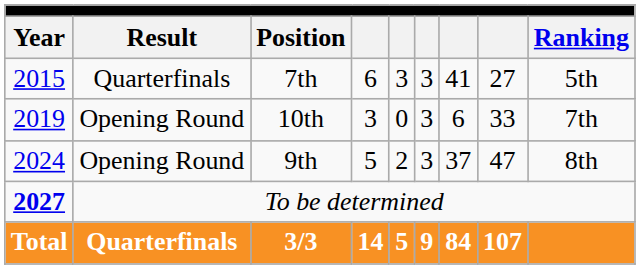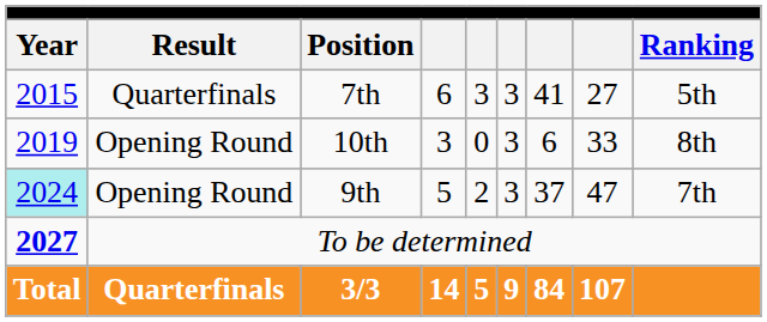 <table class="wikitable" style="text-align: center;">
 <tr>
 <th colspan="9" style="background:black;"><a href='#'></a> </th>
 </tr>
 <tr>
 <th scope="col">Year</th>
 <th scope="col">Result</th>
 <th scope="col">Position</th>
 <th scope="col"></th>
 <th scope="col"></th>
 <th scope="col"></th>
 <th scope="col"></th>
 <th scope="col"></th>
 <th scope="col"><a href='#'>Ranking</a></th>
 </tr>
 <tr>
 <td> <a href='#'>2015</a></td>
 <td>Quarterfinals</td>
 <td>7th</td>
 <td>6</td>
 <td>3</td>
 <td>3</td>
 <td>41</td>
 <td>27</td>
 <td>5th</td>
 </tr>
 <tr>
 <td> <a href='#'>2019</a></td>
 <td>Opening Round</td>
 <td>10th</td>
 <td>3</td>
 <td>0</td>
 <td>3</td>
 <td>6</td>
 <td>33</td>
-<td>7th</td>
+<td>8th</td>
 </tr>
 <tr>
-<td> <a href='#'>2024</a></td>
+<td style="background: paleturquoise;"> <a href='#'>2024</a></td>
 <td>Opening Round</td>
 <td>9th</td>
 <td>5</td>
 <td>2</td>
 <td>3</td>
 <td>37</td>
 <td>47</td>
-<td>8th</td>
+<td>7th</td>
 </tr>
 <tr>
 <td><strong><a href='#'>2027</a></strong></td>
 <td colspan="8"><em>To be determined</em></td>
 </tr>
 <tr>
 <th style="color:white; background:#F89123;">Total</th>
 <th style="color:white; background:#F89123;">Quarterfinals</th>
 <th style="color:white; background:#F89123;">3/3</th>
 <th style="color:white; background:#F89123;">14</th>
 <th style="color:white; background:#F89123;">5</th>
 <th style="color:white; background:#F89123;">9</th>
 <th style="color:white; background:#F89123;">84</th>
 <th style="color:white; background:#F89123;">107</th>
 <th style="color:white; background:#F89123;"></th>
 </tr>
 </table>
